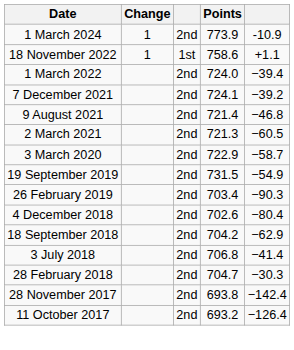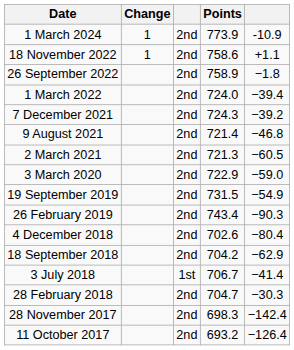 <table class="wikitable" style="text-align:center">
 <tr>
 <th>Date</th>
 <th>Change</th>
 <th></th>
 <th>Points</th>
 <th></th>
 </tr>
 <tr>
 <td>1 March 2024</td>
 <td align=center> 1</td>
 <td>2nd</td>
 <td>773.9</td>
 <td>-10.9</td>
 </tr>
 <tr>
 <td>18 November 2022</td>
 <td align=center> 1</td>
-<td>1st</td>
+<td>2nd</td>
 <td>758.6</td>
 <td>+1.1</td>
+</tr>
+<tr>
+<td>26 September 2022</td>
+<td align=center></td>
+<td>2nd</td>
+<td>758.9</td>
+<td>−1.8</td>
 </tr>
 <tr>
 <td>1 March 2022</td>
 <td align=center></td>
 <td>2nd</td>
 <td>724.0</td>
 <td>−39.4</td>
 </tr>
 <tr>
 <td>7 December 2021</td>
 <td align=center></td>
 <td>2nd</td>
-<td>724.1</td>
+<td>724.3</td>
 <td>−39.2</td>
 </tr>
 <tr>
 <td>9 August 2021</td>
 <td align=center></td>
 <td>2nd</td>
 <td>721.4</td>
 <td>−46.8</td>
 </tr>
 <tr>
 <td>2 March 2021</td>
 <td align=center></td>
 <td>2nd</td>
 <td>721.3</td>
 <td>−60.5</td>
 </tr>
 <tr>
 <td>3 March 2020</td>
 <td align=center></td>
 <td>2nd</td>
 <td>722.9</td>
-<td>−58.7</td>
+<td>−59.0</td>
 </tr>
 <tr>
 <td>19 September 2019</td>
 <td align=center></td>
 <td>2nd</td>
 <td>731.5</td>
 <td>−54.9</td>
 </tr>
 <tr>
 <td>26 February 2019</td>
 <td align=center></td>
 <td>2nd</td>
-<td>703.4</td>
+<td>743.4</td>
 <td>−90.3</td>
 </tr>
 <tr>
 <td>4 December 2018</td>
 <td align=center></td>
 <td>2nd</td>
 <td>702.6</td>
 <td>−80.4</td>
 </tr>
 <tr>
 <td>18 September 2018</td>
 <td align=center></td>
 <td>2nd</td>
 <td>704.2</td>
 <td>−62.9</td>
 </tr>
 <tr>
 <td>3 July 2018</td>
 <td align=center></td>
-<td>2nd</td>
-<td>706.8</td>
+<td>1st</td>
+<td>706.7</td>
 <td>−41.4</td>
 </tr>
 <tr>
 <td>28 February 2018</td>
 <td align=center></td>
 <td>2nd</td>
 <td>704.7</td>
 <td>−30.3</td>
 </tr>
 <tr>
 <td>28 November 2017</td>
 <td align=center></td>
 <td>2nd</td>
-<td>693.8</td>
+<td>698.3</td>
 <td>−142.4</td>
 </tr>
 <tr>
 <td>11 October 2017</td>
 <td align=center></td>
 <td>2nd</td>
 <td>693.2</td>
 <td>−126.4</td>
 </tr>
 </table>
